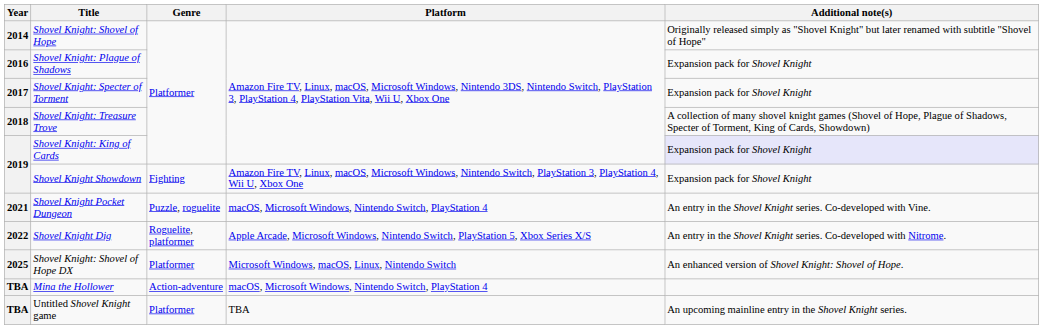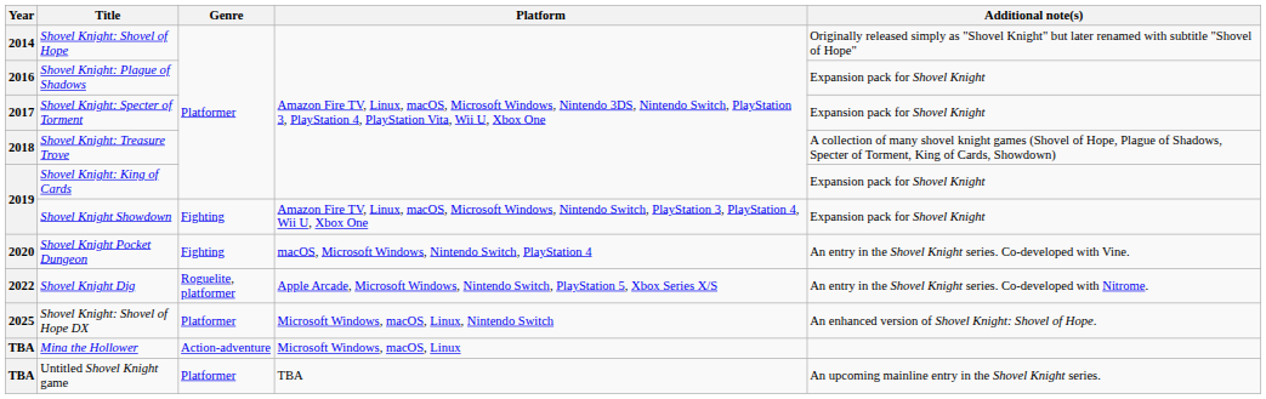 <table class="wikitable sortable">
 <tr>
 <th>Year</th>
 <th>Title</th>
 <th>Genre</th>
 <th>Platform</th>
 <th>Additional note(s)</th>
 </tr>
 <tr>
 <th>2014</th>
 <td><em><a href='#'>Shovel Knight: Shovel of Hope</a></em></td>
 <td rowspan="5"><a href='#'>Platformer</a></td>
 <td rowspan="5"><a href='#'>Amazon Fire TV</a>, <a href='#'>Linux</a>, <a href='#'>macOS</a>, <a href='#'>Microsoft Windows</a>, <a href='#'>Nintendo 3DS</a>, <a href='#'>Nintendo Switch</a>, <a href='#'>PlayStation 3</a>, <a href='#'>PlayStation 4</a>, <a href='#'>PlayStation Vita</a>, <a href='#'>Wii U</a>, <a href='#'>Xbox One</a></td>
 <td>Originally released simply as "Shovel Knight" but later renamed with subtitle "Shovel of Hope"</td>
 </tr>
 <tr>
 <th>2016</th>
 <td><em><a href='#'>Shovel Knight: Plague of Shadows</a></em></td>
 <td>Expansion pack for <em>Shovel Knight</em></td>
 </tr>
 <tr>
 <th>2017</th>
 <td><em><a href='#'>Shovel Knight: Specter of Torment</a></em></td>
 <td>Expansion pack for <em>Shovel Knight</em></td>
 </tr>
 <tr>
 <th>2018</th>
 <td><em><a href='#'>Shovel Knight: Treasure Trove</a></em></td>
 <td>A collection of many shovel knight games (Shovel of Hope, Plague of Shadows, Specter of Torment, King of Cards, Showdown)</td>
 </tr>
 <tr>
 <th rowspan="2">2019</th>
 <td><em><a href='#'>Shovel Knight: King of Cards</a></em></td>
-<td style="background: lavender;">Expansion pack for <em>Shovel Knight</em></td>
+<td>Expansion pack for <em>Shovel Knight</em></td>
 </tr>
 <tr>
 <td><em><a href='#'>Shovel Knight Showdown</a></em></td>
 <td><a href='#'>Fighting</a></td>
 <td><a href='#'>Amazon Fire TV</a>, <a href='#'>Linux</a>,  <a href='#'>macOS</a>, <a href='#'>Microsoft Windows</a>, <a href='#'>Nintendo Switch</a>, <a href='#'>PlayStation 3</a>, <a href='#'>PlayStation 4</a>, <a href='#'>Wii U</a>, <a href='#'>Xbox One</a></td>
 <td>Expansion pack for <em>Shovel Knight</em></td>
 </tr>
 <tr>
-<th>2021</th>
+<th>2020</th>
 <td><em><a href='#'>Shovel Knight Pocket Dungeon</a></em></td>
-<td><a href='#'>Puzzle</a>, <a href='#'>roguelite</a></td>
+<td><a href='#'>Fighting</a></td>
 <td><a href='#'>macOS</a>, <a href='#'>Microsoft Windows</a>, <a href='#'>Nintendo Switch</a>, <a href='#'>PlayStation 4</a></td>
 <td>An entry in the <em>Shovel Knight</em> series. Co-developed with Vine.</td>
 </tr>
 <tr>
 <th>2022</th>
 <td><em><a href='#'>Shovel Knight Dig</a></em></td>
 <td><a href='#'>Roguelite</a>, <a href='#'>platformer</a></td>
 <td><a href='#'>Apple Arcade</a>, <a href='#'>Microsoft Windows</a>, <a href='#'>Nintendo Switch</a>, <a href='#'>PlayStation 5</a>, <a href='#'>Xbox Series X/S</a></td>
 <td>An entry in the <em>Shovel Knight</em> series. Co-developed with <a href='#'>Nitrome</a>.</td>
 </tr>
 <tr>
 <th>2025</th>
 <td><em>Shovel Knight: Shovel of Hope DX</em></td>
 <td><a href='#'>Platformer</a></td>
 <td><a href='#'>Microsoft Windows</a>, <a href='#'>macOS</a>, <a href='#'>Linux</a>, <a href='#'>Nintendo Switch</a></td>
 <td>An enhanced version of  <em>Shovel Knight: Shovel of Hope</em>.</td>
 </tr>
 <tr>
 <th>TBA</th>
 <td><em><a href='#'>Mina the Hollower</a></em></td>
 <td><a href='#'>Action-adventure</a></td>
-<td><a href='#'>macOS</a>, <a href='#'>Microsoft Windows</a>, <a href='#'>Nintendo Switch</a>, <a href='#'>PlayStation 4</a></td>
+<td><a href='#'>Microsoft Windows</a>, <a href='#'>macOS</a>, <a href='#'>Linux</a></td>
 <td></td>
 </tr>
 <tr>
 <th>TBA</th>
 <td>Untitled <em>Shovel Knight</em> game</td>
 <td><a href='#'>Platformer</a></td>
 <td>TBA</td>
 <td>An upcoming mainline entry in the <em>Shovel Knight</em> series.</td>
 </tr>
 </table>
